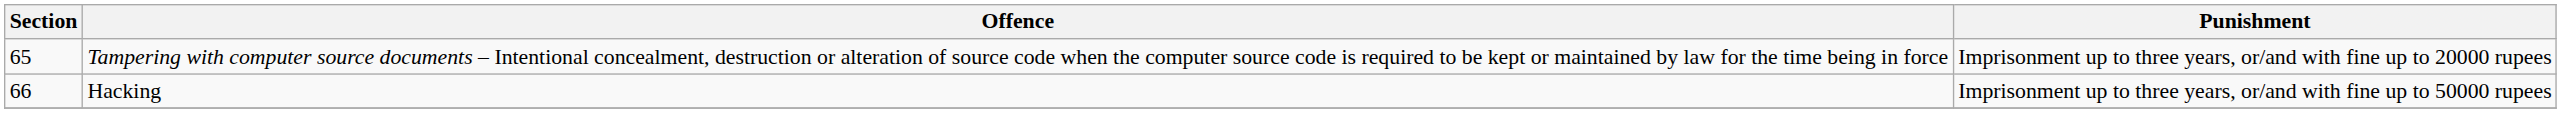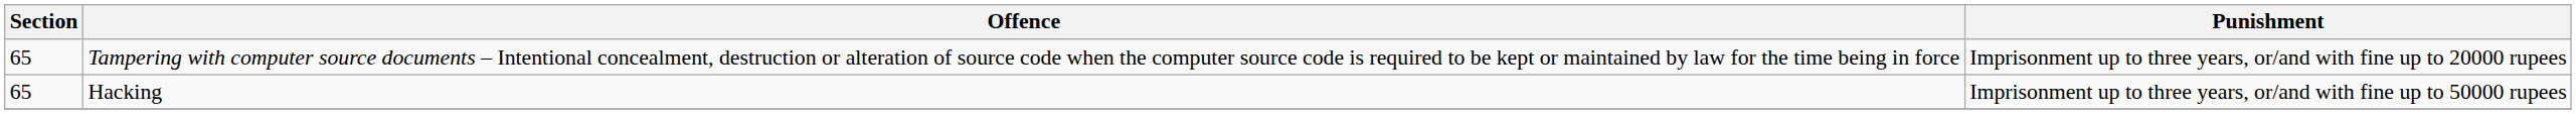 <table class="wikitable">
 <tr>
 <th>Section</th>
 <th>Offence</th>
 <th>Punishment</th>
 </tr>
 <tr>
 <td>65</td>
 <td><em>Tampering with computer source documents</em> – Intentional concealment, destruction or alteration of source code when the computer source code is required to be kept or maintained by law for the time being in force</td>
 <td>Imprisonment up to three years, or/and with fine up to 20000 rupees</td>
 </tr>
 <tr>
-<td>66</td>
+<td>65</td>
 <td>Hacking</td>
 <td>Imprisonment up to three years, or/and with fine up to 50000 rupees</td>
 </tr>
 <tr>
 </tr>
 </table>
